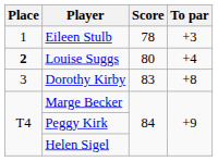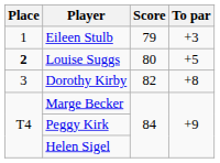 <table class="wikitable">
 <tr>
 <th>Place</th>
 <th>Player</th>
 <th>Score</th>
 <th>To par</th>
 </tr>
 <tr>
 <td align=center>1</td>
 <td> <a href='#'>Eileen Stulb</a></td>
-<td align=center>78</td>
+<td align=center>79</td>
 <td align=center>+3</td>
 </tr>
 <tr>
 <td align=center><strong>2</strong></td>
 <td> <a href='#'>Louise Suggs</a></td>
 <td align=center>80</td>
-<td align=center>+4</td>
+<td align=center>+5</td>
 </tr>
 <tr>
 <td align=center>3</td>
 <td> <a href='#'>Dorothy Kirby</a></td>
-<td align=center>83</td>
+<td align=center>82</td>
 <td align=center>+8</td>
 </tr>
 <tr>
 <td align=center rowspan=3>T4</td>
 <td> <a href='#'>Marge Becker</a></td>
 <td align=center rowspan=3>84</td>
 <td align=center rowspan=3>+9</td>
 </tr>
 <tr>
 <td> <a href='#'>Peggy Kirk</a></td>
 </tr>
 <tr>
 <td> <a href='#'>Helen Sigel</a></td>
 </tr>
 </table>
